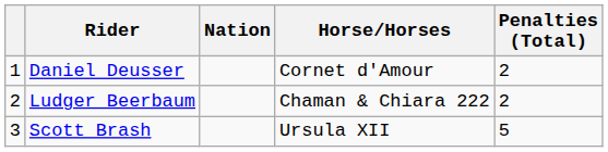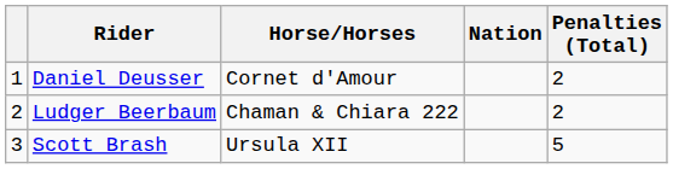 <table class="wikitable">
 <tr>
 <th></th>
 <th>Rider</th>
+<th>Horse/Horses</th>
 <th>Nation</th>
-<th>Horse/Horses</th>
 <th>Penalties<br>(Total)</th>
 </tr>
 <tr>
 <td>1</td>
 <td><a href='#'>Daniel Deusser</a></td>
+<td>Cornet d'Amour</td>
 <td></td>
-<td>Cornet d'Amour</td>
 <td>2</td>
 </tr>
 <tr>
 <td>2</td>
 <td><a href='#'>Ludger Beerbaum</a></td>
+<td>Chaman & Chiara 222</td>
 <td></td>
-<td>Chaman & Chiara 222</td>
 <td>2</td>
 </tr>
 <tr>
 <td>3</td>
 <td><a href='#'>Scott Brash</a></td>
+<td>Ursula XII</td>
 <td></td>
-<td>Ursula XII</td>
 <td>5</td>
 </tr>
 </table>
